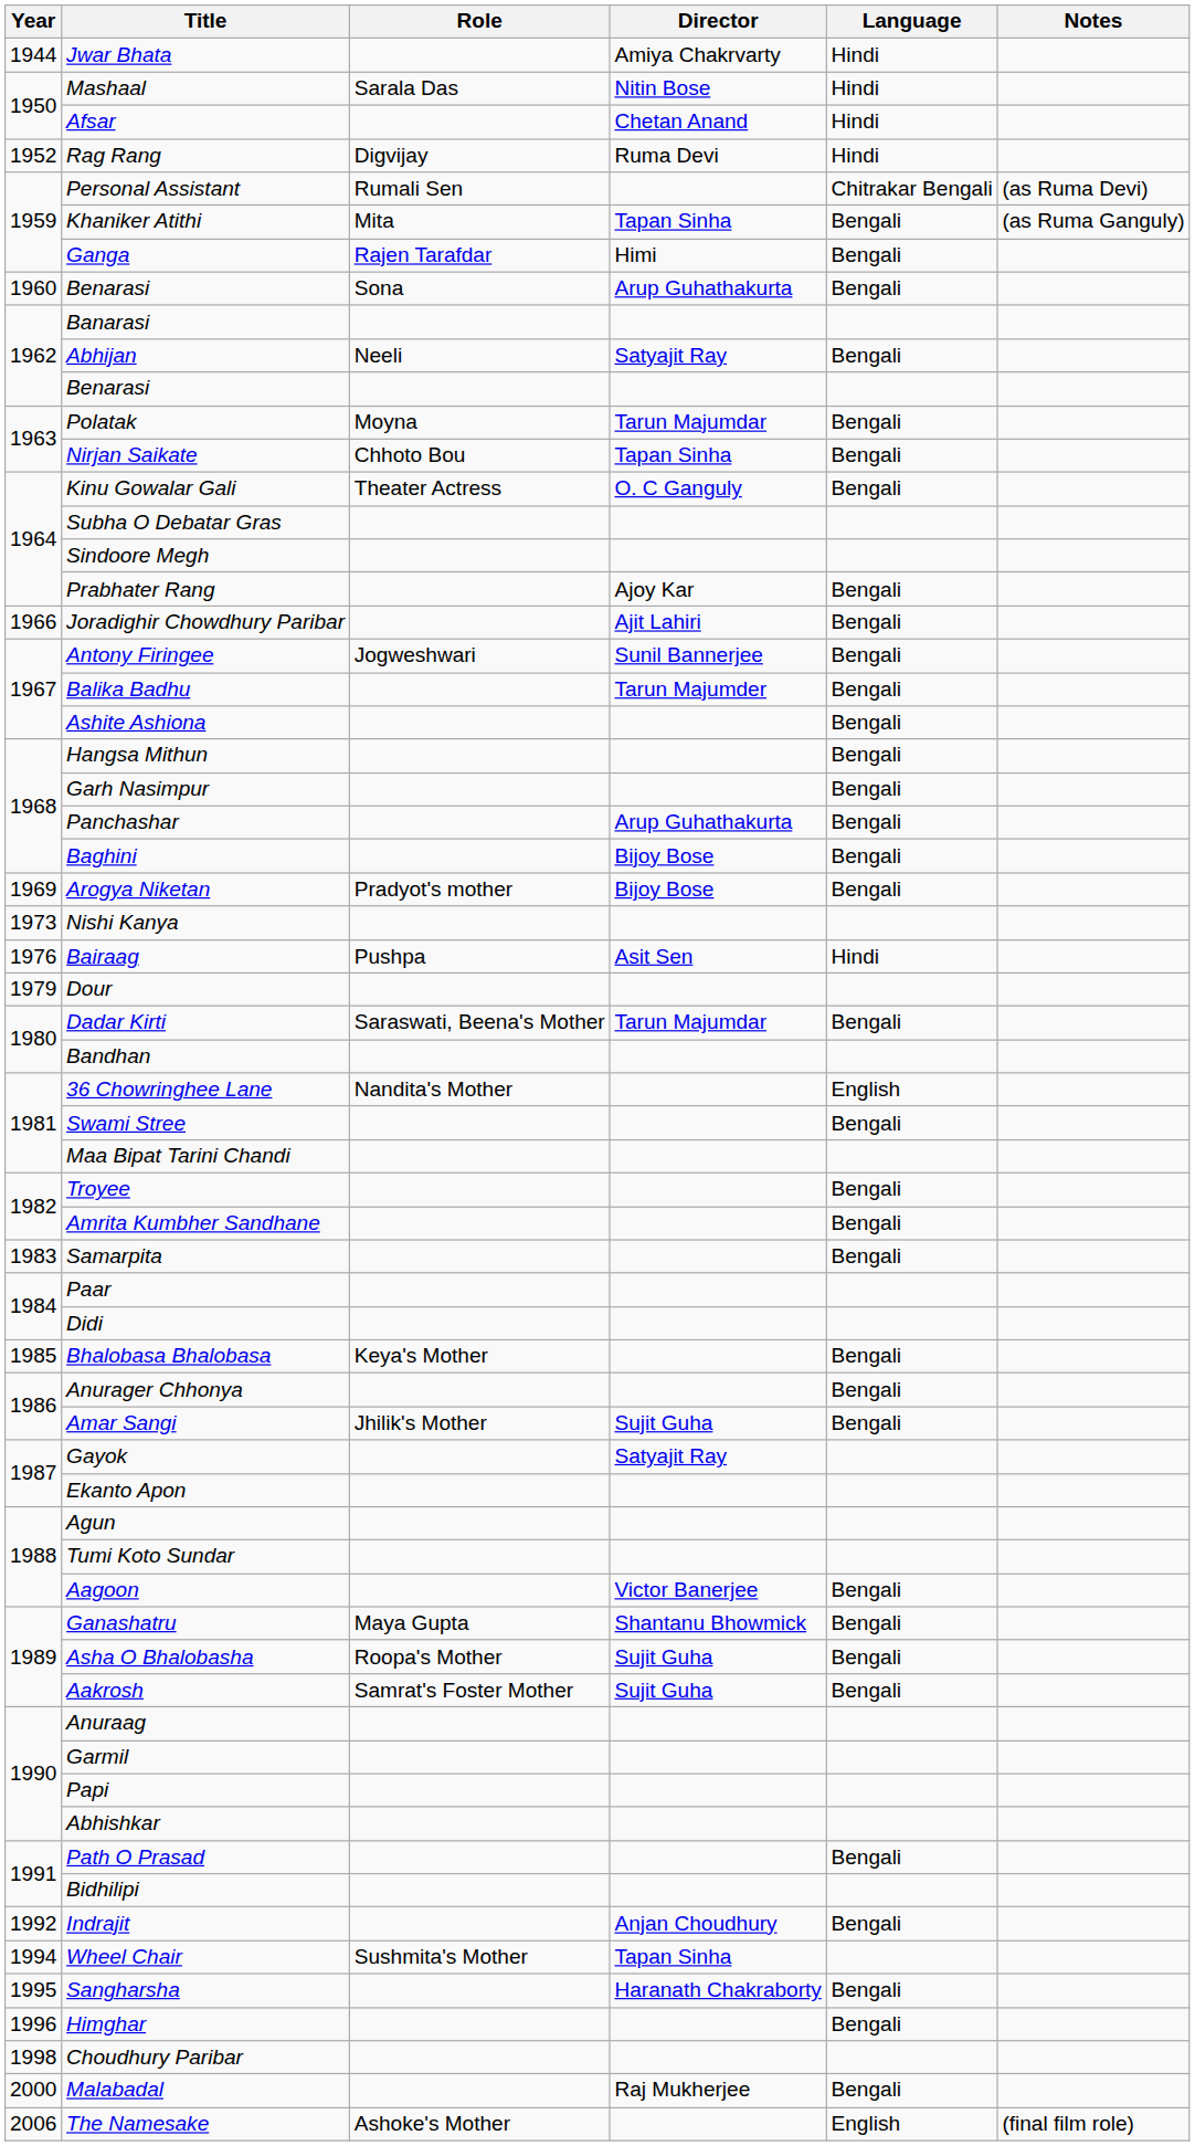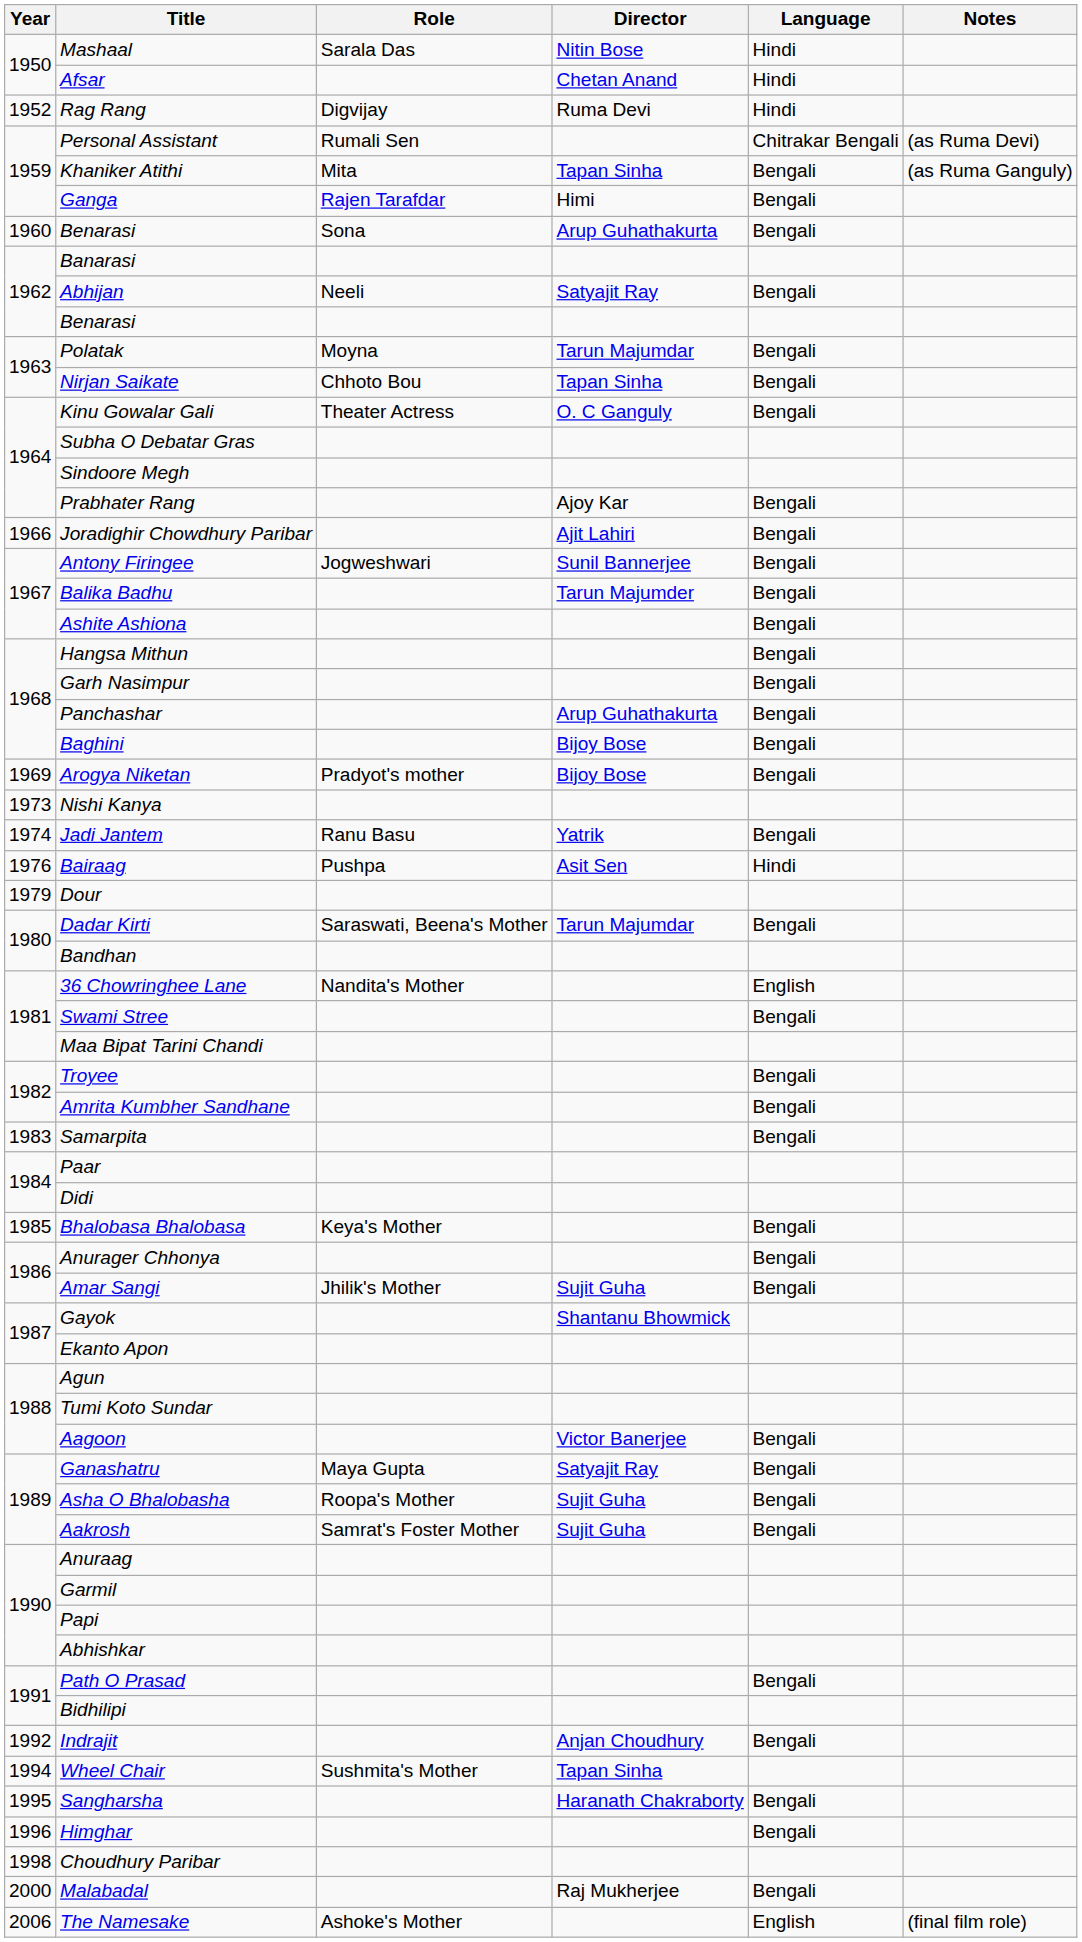 <table class="wikitable">
 <tr>
 <th>Year</th>
 <th>Title</th>
 <th>Role</th>
 <th>Director</th>
 <th>Language</th>
 <th>Notes</th>
-</tr>
-<tr>
-<td>1944</td>
-<td><em><a href='#'>Jwar Bhata</a></em></td>
-<td></td>
-<td>Amiya Chakrvarty</td>
-<td>Hindi</td>
-<td></td>
 </tr>
 <tr>
 <td rowspan=2>1950</td>
 <td><em>Mashaal</em></td>
 <td>Sarala Das</td>
 <td><a href='#'>Nitin Bose</a></td>
 <td>Hindi</td>
 <td></td>
 </tr>
 <tr>
 <td><em><a href='#'>Afsar</a></em></td>
 <td></td>
 <td><a href='#'>Chetan Anand</a></td>
 <td>Hindi</td>
 <td></td>
 </tr>
 <tr>
 <td>1952</td>
 <td><em>Rag Rang</em></td>
 <td>Digvijay</td>
 <td>Ruma Devi</td>
 <td>Hindi</td>
 <td></td>
 </tr>
 <tr>
 <td rowspan=3>1959</td>
 <td><em>Personal Assistant</em></td>
 <td>Rumali Sen</td>
 <td></td>
 <td>Chitrakar Bengali</td>
 <td>(as Ruma Devi)</td>
 </tr>
 <tr>
 <td><em>Khaniker Atithi</em></td>
 <td>Mita</td>
 <td><a href='#'>Tapan Sinha</a></td>
 <td>Bengali</td>
 <td>(as Ruma Ganguly)</td>
 </tr>
 <tr>
 <td><em><a href='#'>Ganga</a></em></td>
 <td><a href='#'>Rajen Tarafdar</a></td>
 <td>Himi</td>
 <td>Bengali</td>
 <td></td>
 </tr>
 <tr>
 <td>1960</td>
 <td><em>Benarasi</em></td>
 <td>Sona</td>
 <td><a href='#'>Arup Guhathakurta</a></td>
 <td>Bengali</td>
 <td></td>
 </tr>
 <tr>
 <td rowspan=3>1962</td>
 <td><em>Banarasi</em></td>
 <td></td>
 <td></td>
 <td></td>
 <td></td>
 </tr>
 <tr>
 <td><em><a href='#'>Abhijan</a></em></td>
 <td>Neeli</td>
 <td><a href='#'>Satyajit Ray</a></td>
 <td>Bengali</td>
 <td></td>
 </tr>
 <tr>
 <td><em>Benarasi</em></td>
 <td></td>
 <td></td>
 <td></td>
 <td></td>
 </tr>
 <tr>
 <td rowspan=2>1963</td>
 <td><em>Polatak</em></td>
 <td>Moyna</td>
 <td><a href='#'>Tarun Majumdar</a></td>
 <td>Bengali</td>
 <td></td>
 </tr>
 <tr>
 <td><em><a href='#'>Nirjan Saikate</a></em></td>
 <td>Chhoto Bou</td>
 <td><a href='#'>Tapan Sinha</a></td>
 <td>Bengali</td>
 <td></td>
 </tr>
 <tr>
 <td rowspan=4>1964</td>
 <td><em>Kinu Gowalar Gali</em></td>
 <td>Theater Actress</td>
 <td><a href='#'>O. C Ganguly</a></td>
 <td>Bengali</td>
 <td></td>
 </tr>
 <tr>
 <td><em>Subha O Debatar Gras</em></td>
 <td></td>
 <td></td>
 <td></td>
 <td></td>
 </tr>
 <tr>
 <td><em>Sindoore Megh</em></td>
 <td></td>
 <td></td>
 <td></td>
 <td></td>
 </tr>
 <tr>
 <td><em>Prabhater Rang</em></td>
 <td></td>
 <td>Ajoy Kar</td>
 <td>Bengali</td>
 <td></td>
 </tr>
 <tr>
 <td>1966</td>
 <td><em>Joradighir Chowdhury Paribar</em></td>
 <td></td>
 <td><a href='#'>Ajit Lahiri</a></td>
 <td>Bengali</td>
 <td></td>
 </tr>
 <tr>
 <td rowspan=3>1967</td>
 <td><em><a href='#'>Antony Firingee</a></em></td>
 <td>Jogweshwari</td>
 <td><a href='#'>Sunil Bannerjee</a></td>
 <td>Bengali</td>
 <td></td>
 </tr>
 <tr>
 <td><em><a href='#'>Balika Badhu</a></em></td>
 <td></td>
 <td><a href='#'>Tarun Majumder</a></td>
 <td>Bengali</td>
 <td></td>
 </tr>
 <tr>
 <td><em><a href='#'>Ashite Ashiona</a></em></td>
 <td></td>
 <td></td>
 <td>Bengali</td>
 <td></td>
 </tr>
 <tr>
 <td rowspan=4>1968</td>
 <td><em>Hangsa Mithun</em></td>
 <td></td>
 <td></td>
 <td>Bengali</td>
 <td></td>
 </tr>
 <tr>
 <td><em>Garh Nasimpur</em></td>
 <td></td>
 <td></td>
 <td>Bengali</td>
 <td></td>
 </tr>
 <tr>
 <td><em>Panchashar</em></td>
 <td></td>
 <td><a href='#'>Arup Guhathakurta</a></td>
 <td>Bengali</td>
 <td></td>
 </tr>
 <tr>
 <td><em><a href='#'>Baghini</a></em></td>
 <td></td>
 <td><a href='#'>Bijoy Bose</a></td>
 <td>Bengali</td>
 <td></td>
 </tr>
 <tr>
 <td>1969</td>
 <td><em><a href='#'>Arogya Niketan</a></em></td>
 <td>Pradyot's mother</td>
 <td><a href='#'>Bijoy Bose</a></td>
 <td>Bengali</td>
 <td></td>
 </tr>
 <tr>
 <td>1973</td>
 <td><em>Nishi Kanya</em></td>
 <td></td>
 <td></td>
 <td></td>
 <td></td>
 </tr>
 <tr>
+<td>1974</td>
+<td><em><a href='#'>Jadi Jantem</a></em></td>
+<td>Ranu Basu</td>
+<td><a href='#'>Yatrik</a></td>
+<td>Bengali</td>
+<td></td>
+</tr>
+<tr>
 <td>1976</td>
 <td><em><a href='#'>Bairaag</a></em></td>
 <td>Pushpa</td>
 <td><a href='#'>Asit Sen</a></td>
 <td>Hindi</td>
 <td></td>
 </tr>
 <tr>
 <td>1979</td>
 <td><em>Dour</em></td>
 <td></td>
 <td></td>
 <td></td>
 <td></td>
 </tr>
 <tr>
 <td rowspan=2>1980</td>
 <td><em><a href='#'>Dadar Kirti</a></em></td>
 <td>Saraswati, Beena's Mother</td>
 <td><a href='#'>Tarun Majumdar</a></td>
 <td>Bengali</td>
 <td></td>
 </tr>
 <tr>
 <td><em>Bandhan</em></td>
 <td></td>
 <td></td>
 <td></td>
 <td></td>
 </tr>
 <tr>
 <td rowspan=3>1981</td>
 <td><em><a href='#'>36 Chowringhee Lane</a></em></td>
 <td>Nandita's Mother</td>
 <td></td>
 <td>English</td>
 <td></td>
 </tr>
 <tr>
 <td><em><a href='#'>Swami Stree</a></em></td>
 <td></td>
 <td></td>
 <td>Bengali</td>
 <td></td>
 </tr>
 <tr>
 <td><em>Maa Bipat Tarini Chandi</em></td>
 <td></td>
 <td></td>
 <td></td>
 <td></td>
 </tr>
 <tr>
 <td rowspan=2>1982</td>
 <td><em><a href='#'>Troyee</a></em></td>
 <td></td>
 <td></td>
 <td>Bengali</td>
 <td></td>
 </tr>
 <tr>
 <td><em><a href='#'>Amrita Kumbher Sandhane</a></em></td>
 <td></td>
 <td></td>
 <td>Bengali</td>
 <td></td>
 </tr>
 <tr>
 <td>1983</td>
 <td><em>Samarpita</em></td>
 <td></td>
 <td></td>
 <td>Bengali</td>
 <td></td>
 </tr>
 <tr>
 <td rowspan=2>1984</td>
 <td><em>Paar</em></td>
 <td></td>
 <td></td>
 <td></td>
 <td></td>
 </tr>
 <tr>
 <td><em>Didi</em></td>
 <td></td>
 <td></td>
 <td></td>
 <td></td>
 </tr>
 <tr>
 <td>1985</td>
 <td><em><a href='#'>Bhalobasa Bhalobasa</a></em></td>
 <td>Keya's Mother</td>
 <td></td>
 <td>Bengali</td>
 <td></td>
 </tr>
 <tr>
 <td rowspan=2>1986</td>
 <td><em>Anurager Chhonya</em></td>
 <td></td>
 <td></td>
 <td>Bengali</td>
 <td></td>
 </tr>
 <tr>
 <td><em><a href='#'>Amar Sangi</a></em></td>
 <td>Jhilik's Mother</td>
 <td><a href='#'>Sujit Guha</a></td>
 <td>Bengali</td>
 <td></td>
 </tr>
 <tr>
 <td rowspan=2>1987</td>
 <td><em>Gayok</em></td>
 <td></td>
-<td><a href='#'>Satyajit Ray</a></td>
+<td><a href='#'>Shantanu Bhowmick</a></td>
 <td></td>
 <td></td>
 </tr>
 <tr>
 <td><em>Ekanto Apon</em></td>
 <td></td>
 <td></td>
 <td></td>
 <td></td>
 </tr>
 <tr>
 <td rowspan=3>1988</td>
 <td><em>Agun</em></td>
 <td></td>
 <td></td>
 <td></td>
 <td></td>
 </tr>
 <tr>
 <td><em>Tumi Koto Sundar</em></td>
 <td></td>
 <td></td>
 <td></td>
 <td></td>
 </tr>
 <tr>
 <td><em><a href='#'>Aagoon</a></em></td>
 <td></td>
 <td><a href='#'>Victor Banerjee</a></td>
 <td>Bengali</td>
 <td></td>
 </tr>
 <tr>
 <td rowspan=3>1989</td>
 <td><em><a href='#'>Ganashatru</a></em></td>
 <td>Maya Gupta</td>
-<td><a href='#'>Shantanu Bhowmick</a></td>
+<td><a href='#'>Satyajit Ray</a></td>
 <td>Bengali</td>
 <td></td>
 </tr>
 <tr>
 <td><em><a href='#'>Asha O Bhalobasha</a></em></td>
 <td>Roopa's Mother</td>
 <td><a href='#'>Sujit Guha</a></td>
 <td>Bengali</td>
 <td></td>
 </tr>
 <tr>
 <td><em><a href='#'>Aakrosh</a></em></td>
 <td>Samrat's Foster Mother</td>
 <td><a href='#'>Sujit Guha</a></td>
 <td>Bengali</td>
 <td></td>
 </tr>
 <tr>
 <td rowspan=4>1990</td>
 <td><em>Anuraag</em></td>
 <td></td>
 <td></td>
 <td></td>
 <td></td>
 </tr>
 <tr>
 <td><em>Garmil</em></td>
 <td></td>
 <td></td>
 <td></td>
 <td></td>
 </tr>
 <tr>
 <td><em>Papi</em></td>
 <td></td>
 <td></td>
 <td></td>
 <td></td>
 </tr>
 <tr>
 <td><em>Abhishkar</em></td>
 <td></td>
 <td></td>
 <td></td>
 <td></td>
 </tr>
 <tr>
 <td rowspan=2>1991</td>
 <td><em><a href='#'>Path O Prasad</a></em></td>
 <td></td>
 <td></td>
 <td>Bengali</td>
 <td></td>
 </tr>
 <tr>
 <td><em>Bidhilipi</em></td>
 <td></td>
 <td></td>
 <td></td>
 <td></td>
 </tr>
 <tr>
 <td>1992</td>
 <td><em><a href='#'>Indrajit</a></em></td>
 <td></td>
 <td><a href='#'>Anjan Choudhury</a></td>
 <td>Bengali</td>
 <td></td>
 </tr>
 <tr>
 <td>1994</td>
 <td><em><a href='#'>Wheel Chair</a></em></td>
 <td>Sushmita's Mother</td>
 <td><a href='#'>Tapan Sinha</a></td>
 <td></td>
 <td></td>
 </tr>
 <tr>
 <td>1995</td>
 <td><em><a href='#'>Sangharsha</a></em></td>
 <td></td>
 <td><a href='#'>Haranath Chakraborty</a></td>
 <td>Bengali</td>
 <td></td>
 </tr>
 <tr>
 <td>1996</td>
 <td><em><a href='#'>Himghar</a></em></td>
 <td></td>
 <td></td>
 <td>Bengali</td>
 <td></td>
 </tr>
 <tr>
 <td>1998</td>
 <td><em>Choudhury Paribar</em></td>
 <td></td>
 <td></td>
 <td></td>
 <td></td>
 </tr>
 <tr>
 <td>2000</td>
 <td><em><a href='#'>Malabadal</a></em></td>
 <td></td>
 <td>Raj Mukherjee</td>
 <td>Bengali</td>
 <td></td>
 </tr>
 <tr>
 <td>2006</td>
 <td><em><a href='#'>The Namesake</a></em></td>
 <td>Ashoke's Mother</td>
 <td></td>
 <td>English</td>
 <td>(final film role)</td>
 </tr>
 </table>
